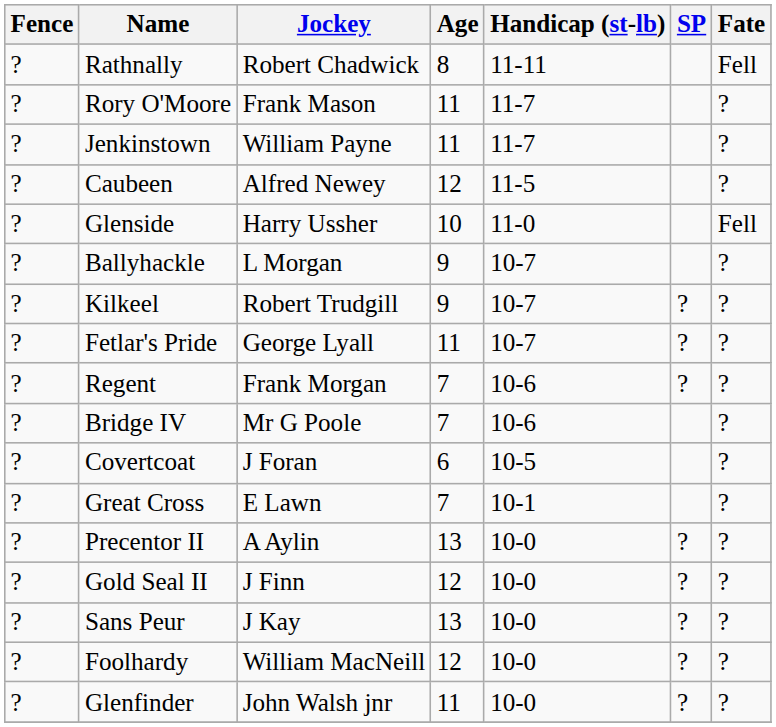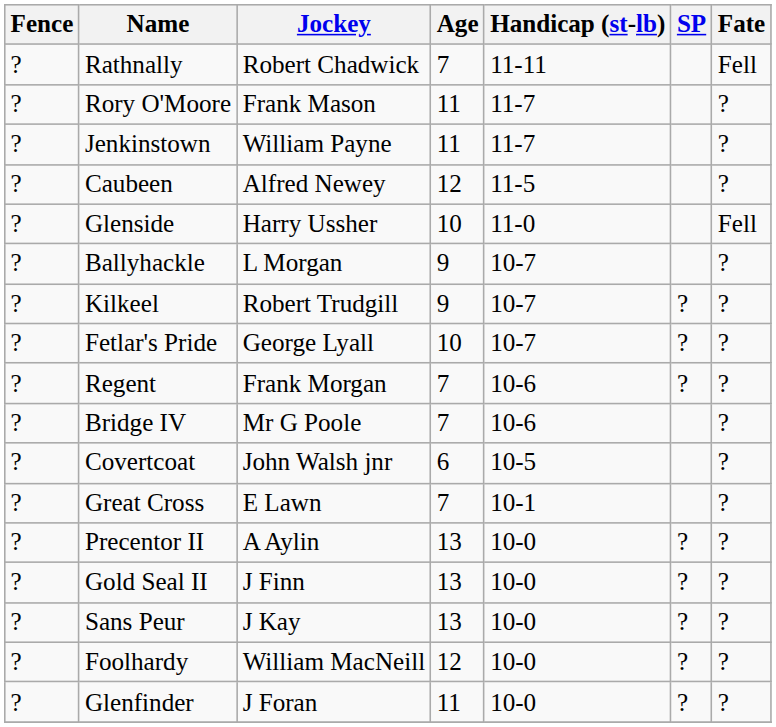 <table class="wikitable sortable">
 <tr>
 <th>Fence</th>
 <th>Name</th>
 <th><a href='#'>Jockey</a></th>
 <th>Age</th>
 <th>Handicap (<a href='#'>st</a>-<a href='#'>lb</a>)</th>
 <th><a href='#'>SP</a></th>
 <th>Fate</th>
 </tr>
 <tr>
 <td>?</td>
 <td>Rathnally</td>
 <td>Robert Chadwick</td>
-<td>8</td>
+<td>7</td>
 <td>11-11</td>
 <td></td>
 <td>Fell</td>
 </tr>
 <tr>
 <td>?</td>
 <td>Rory O'Moore</td>
 <td>Frank Mason</td>
 <td>11</td>
 <td>11-7</td>
 <td></td>
 <td>?</td>
 </tr>
 <tr>
 <td>?</td>
 <td>Jenkinstown</td>
 <td>William Payne</td>
 <td>11</td>
 <td>11-7</td>
 <td></td>
 <td>?</td>
 </tr>
 <tr>
 <td>?</td>
 <td>Caubeen</td>
 <td>Alfred Newey</td>
 <td>12</td>
 <td>11-5</td>
 <td></td>
 <td>?</td>
 </tr>
 <tr>
 <td>?</td>
 <td>Glenside</td>
 <td>Harry Ussher</td>
 <td>10</td>
 <td>11-0</td>
 <td></td>
 <td>Fell</td>
 </tr>
 <tr>
 <td>?</td>
 <td>Ballyhackle</td>
 <td>L Morgan</td>
 <td>9</td>
 <td>10-7</td>
 <td></td>
 <td>?</td>
 </tr>
 <tr>
 <td>?</td>
 <td>Kilkeel</td>
 <td>Robert Trudgill</td>
 <td>9</td>
 <td>10-7</td>
 <td>?</td>
 <td>?</td>
 </tr>
 <tr>
 <td>?</td>
 <td>Fetlar's Pride</td>
 <td>George Lyall</td>
-<td>11</td>
+<td>10</td>
 <td>10-7</td>
 <td>?</td>
 <td>?</td>
 </tr>
 <tr>
 <td>?</td>
 <td>Regent</td>
 <td>Frank Morgan</td>
 <td>7</td>
 <td>10-6</td>
 <td>?</td>
 <td>?</td>
 </tr>
 <tr>
 <td>?</td>
 <td>Bridge IV</td>
 <td>Mr G Poole</td>
 <td>7</td>
 <td>10-6</td>
 <td></td>
 <td>?</td>
 </tr>
 <tr>
 <td>?</td>
 <td>Covertcoat</td>
-<td>J Foran</td>
+<td>John Walsh jnr</td>
 <td>6</td>
 <td>10-5</td>
 <td></td>
 <td>?</td>
 </tr>
 <tr>
 <td>?</td>
 <td>Great Cross</td>
 <td>E Lawn</td>
 <td>7</td>
 <td>10-1</td>
 <td></td>
 <td>?</td>
 </tr>
 <tr>
 <td>?</td>
 <td>Precentor II</td>
 <td>A Aylin</td>
 <td>13</td>
 <td>10-0</td>
 <td>?</td>
 <td>?</td>
 </tr>
 <tr>
 <td>?</td>
 <td>Gold Seal II</td>
 <td>J Finn</td>
-<td>12</td>
+<td>13</td>
 <td>10-0</td>
 <td>?</td>
 <td>?</td>
 </tr>
 <tr>
 <td>?</td>
 <td>Sans Peur</td>
 <td>J Kay</td>
 <td>13</td>
 <td>10-0</td>
 <td>?</td>
 <td>?</td>
 </tr>
 <tr>
 <td>?</td>
 <td>Foolhardy</td>
 <td>William MacNeill</td>
 <td>12</td>
 <td>10-0</td>
 <td>?</td>
 <td>?</td>
 </tr>
 <tr>
 <td>?</td>
 <td>Glenfinder</td>
-<td>John Walsh jnr</td>
+<td>J Foran</td>
 <td>11</td>
 <td>10-0</td>
 <td>?</td>
 <td>?</td>
 </tr>
 <tr>
 </tr>
 </table>
